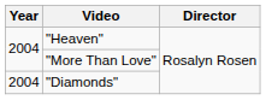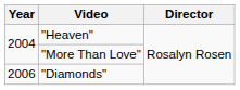 <table class="wikitable">
 <tr>
 <th>Year</th>
 <th>Video</th>
 <th>Director</th>
 </tr>
 <tr>
 <td rowspan="2">2004</td>
 <td>"Heaven"</td>
 <td rowspan="3">Rosalyn Rosen</td>
 </tr>
 <tr>
 <td>"More Than Love"</td>
 </tr>
 <tr>
-<td>2004</td>
+<td>2006</td>
 <td>"Diamonds"</td>
 </tr>
 </table>
